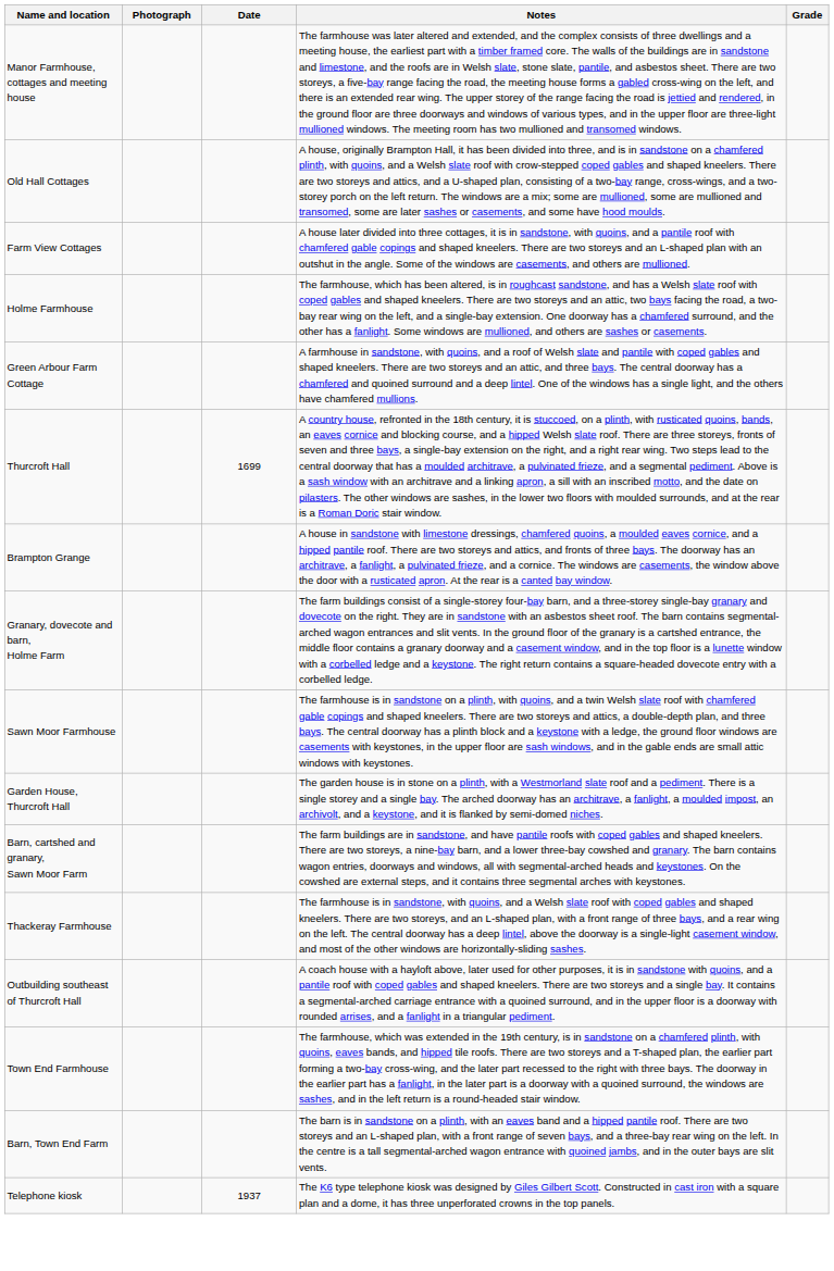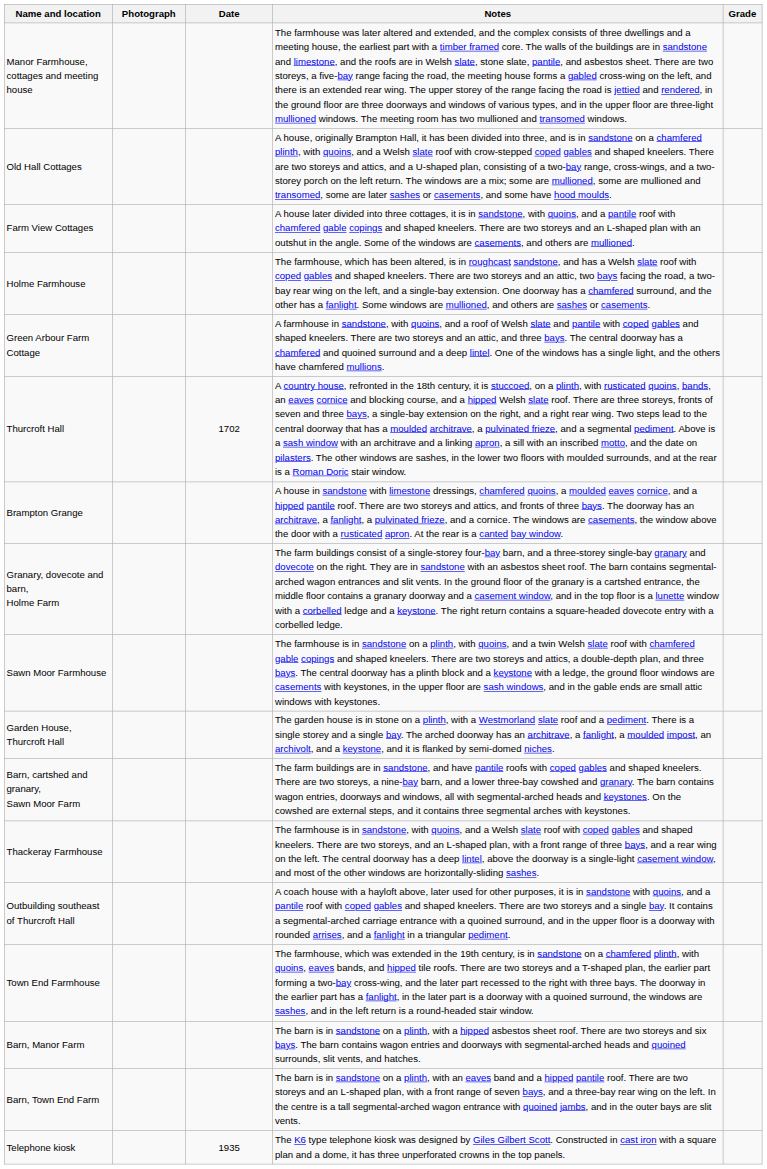 <table class="wikitable sortable plainrowheaders" style="width:100%; border:0; text-align:left; line-height:150%;">
 <tr>
 <th scope="col"  style="width:150px">Name and location</th>
 <th scope="col"  style="width:100px" class="unsortable">Photograph</th>
 <th scope="col"  style="width:120px">Date</th>
 <th scope="col"  style="width:650px" class="unsortable">Notes</th>
 <th scope="col"  style="width:50px">Grade</th>
 </tr>
 <tr>
 <td>Manor Farmhouse, cottages and meeting house<br><small></small></td>
 <td></td>
 <td align="center"></td>
 <td>The farmhouse was later altered and extended, and the complex consists of three dwellings and a meeting house, the earliest part with a <a href='#'>timber framed</a> core. The walls of the buildings are in <a href='#'>sandstone</a> and <a href='#'>limestone</a>, and the roofs are in Welsh <a href='#'>slate</a>, stone slate, <a href='#'>pantile</a>, and asbestos sheet. There are two storeys, a five-<a href='#'>bay</a> range facing the road, the meeting house forms a <a href='#'>gabled</a> cross-wing on the left, and there is an extended rear wing. The upper storey of the range facing the road is <a href='#'>jettied</a> and <a href='#'>rendered</a>, in the ground floor are three doorways and windows of various types, and in the upper floor are three-light <a href='#'>mullioned</a> windows. The meeting room has two mullioned and <a href='#'>transomed</a> windows.</td>
 <td align="center" ></td>
 </tr>
 <tr>
 <td>Old Hall Cottages<br><small></small></td>
 <td></td>
 <td align="center"></td>
 <td>A house, originally Brampton Hall, it has been divided into three, and is in <a href='#'>sandstone</a> on a <a href='#'>chamfered</a> <a href='#'>plinth</a>, with <a href='#'>quoins</a>, and a Welsh <a href='#'>slate</a> roof with crow-stepped <a href='#'>coped</a> <a href='#'>gables</a> and shaped kneelers. There are two storeys and attics, and a U-shaped plan, consisting of a two-<a href='#'>bay</a> range, cross-wings, and a two-storey porch on the left return. The windows are a mix; some are <a href='#'>mullioned</a>, some are mullioned and <a href='#'>transomed</a>, some are later <a href='#'>sashes</a> or <a href='#'>casements</a>, and some have <a href='#'>hood moulds</a>.</td>
 <td align="center" ></td>
 </tr>
 <tr>
 <td>Farm View Cottages<br><small></small></td>
 <td></td>
 <td align="center"></td>
 <td>A house later divided into three cottages, it is in <a href='#'>sandstone</a>, with <a href='#'>quoins</a>, and a <a href='#'>pantile</a> roof with <a href='#'>chamfered</a> <a href='#'>gable</a> <a href='#'>copings</a> and shaped kneelers. There are two storeys and an L-shaped plan with an outshut in the angle. Some of the windows are <a href='#'>casements</a>, and others are <a href='#'>mullioned</a>.</td>
 <td align="center" ></td>
 </tr>
 <tr>
 <td>Holme Farmhouse<br><small></small></td>
 <td></td>
 <td align="center"></td>
 <td>The farmhouse, which has been altered, is in <a href='#'>roughcast</a> <a href='#'>sandstone</a>, and has a Welsh <a href='#'>slate</a> roof with <a href='#'>coped</a> <a href='#'>gables</a> and shaped kneelers. There are two storeys and an attic, two <a href='#'>bays</a> facing the road, a two-bay rear wing on the left, and a single-bay extension. One doorway has a <a href='#'>chamfered</a> surround, and the other has a <a href='#'>fanlight</a>. Some windows are <a href='#'>mullioned</a>, and others are <a href='#'>sashes</a> or <a href='#'>casements</a>.</td>
 <td align="center" ></td>
 </tr>
 <tr>
 <td>Green Arbour Farm Cottage<br><small></small></td>
 <td></td>
 <td align="center"></td>
 <td>A farmhouse in <a href='#'>sandstone</a>, with <a href='#'>quoins</a>, and a roof of Welsh <a href='#'>slate</a> and <a href='#'>pantile</a> with <a href='#'>coped</a> <a href='#'>gables</a> and shaped kneelers. There are two storeys and an attic, and three <a href='#'>bays</a>. The central doorway has a <a href='#'>chamfered</a> and quoined surround and a deep <a href='#'>lintel</a>. One of the windows has a single light, and the others have chamfered <a href='#'>mullions</a>.</td>
 <td align="center" ></td>
 </tr>
 <tr>
 <td>Thurcroft Hall<br><small></small></td>
 <td></td>
-<td align="center">1699</td>
+<td align="center">1702</td>
 <td>A <a href='#'>country house</a>, refronted in the 18th century, it is <a href='#'>stuccoed</a>, on a <a href='#'>plinth</a>, with <a href='#'>rusticated</a> <a href='#'>quoins</a>, <a href='#'>bands</a>, an <a href='#'>eaves</a> <a href='#'>cornice</a> and blocking course, and a <a href='#'>hipped</a> Welsh <a href='#'>slate</a> roof. There are three storeys, fronts of seven and three <a href='#'>bays</a>, a single-bay extension on the right, and a right rear wing. Two steps lead to the central doorway that has a <a href='#'>moulded</a> <a href='#'>architrave</a>, a <a href='#'>pulvinated frieze</a>, and a segmental <a href='#'>pediment</a>. Above is a <a href='#'>sash window</a> with an architrave and a linking <a href='#'>apron</a>, a sill with an inscribed <a href='#'>motto</a>, and the date on <a href='#'>pilasters</a>. The other windows are sashes, in the lower two floors with  moulded surrounds, and at the rear is a <a href='#'>Roman Doric</a> stair window.</td>
 <td align="center" ></td>
 </tr>
 <tr>
 <td>Brampton Grange<br><small></small></td>
 <td></td>
 <td align="center"></td>
 <td>A house in <a href='#'>sandstone</a> with <a href='#'>limestone</a> dressings, <a href='#'>chamfered</a> <a href='#'>quoins</a>, a <a href='#'>moulded</a> <a href='#'>eaves</a> <a href='#'>cornice</a>, and a <a href='#'>hipped</a> <a href='#'>pantile</a> roof. There are two storeys and attics, and fronts of three <a href='#'>bays</a>. The doorway has an <a href='#'>architrave</a>, a <a href='#'>fanlight</a>, a <a href='#'>pulvinated frieze</a>, and a cornice. The windows are <a href='#'>casements</a>, the window above the door with a <a href='#'>rusticated</a> <a href='#'>apron</a>. At the rear is a <a href='#'>canted</a> <a href='#'>bay window</a>.</td>
 <td align="center" ></td>
 </tr>
 <tr>
 <td>Granary, dovecote and barn,<br>Holme Farm<br><small></small></td>
 <td></td>
 <td align="center"></td>
 <td>The farm buildings consist of a single-storey four-<a href='#'>bay</a> barn, and a three-storey single-bay <a href='#'>granary</a> and <a href='#'>dovecote</a> on the right. They are in <a href='#'>sandstone</a> with an asbestos sheet roof. The barn contains segmental-arched wagon entrances and slit vents. In the ground floor of the granary is a cartshed entrance, the middle floor contains a granary doorway and a <a href='#'>casement window</a>, and in the top floor is a <a href='#'>lunette</a> window with a <a href='#'>corbelled</a> ledge and a <a href='#'>keystone</a>. The right return contains a square-headed dovecote entry with a corbelled ledge.</td>
 <td align="center" ></td>
 </tr>
 <tr>
 <td>Sawn Moor Farmhouse<br><small></small></td>
 <td></td>
 <td align="center"></td>
 <td>The farmhouse is in <a href='#'>sandstone</a> on a <a href='#'>plinth</a>, with <a href='#'>quoins</a>, and a twin Welsh <a href='#'>slate</a> roof with <a href='#'>chamfered</a> <a href='#'>gable</a> <a href='#'>copings</a> and shaped kneelers. There are two storeys and attics, a double-depth plan, and three <a href='#'>bays</a>. The central doorway has a plinth block and a <a href='#'>keystone</a> with a ledge, the ground floor windows are <a href='#'>casements</a> with keystones, in the upper floor are <a href='#'>sash windows</a>, and in the gable ends are small attic windows with keystones.</td>
 <td align="center" ></td>
 </tr>
 <tr>
 <td>Garden House, Thurcroft Hall<br><small></small></td>
 <td></td>
 <td align="center"></td>
 <td>The garden house is in stone on a <a href='#'>plinth</a>, with a <a href='#'>Westmorland</a> <a href='#'>slate</a> roof and a <a href='#'>pediment</a>. There is a single storey and a single <a href='#'>bay</a>. The arched doorway has an <a href='#'>architrave</a>, a <a href='#'>fanlight</a>, a <a href='#'>moulded</a> <a href='#'>impost</a>, an <a href='#'>archivolt</a>, and a <a href='#'>keystone</a>, and it is flanked by semi-domed <a href='#'>niches</a>.</td>
 <td align="center" ></td>
 </tr>
 <tr>
 <td>Barn, cartshed and granary,<br>Sawn Moor Farm<br><small></small></td>
 <td></td>
 <td align="center"></td>
 <td>The farm buildings are in <a href='#'>sandstone</a>, and have <a href='#'>pantile</a> roofs with <a href='#'>coped</a> <a href='#'>gables</a> and shaped kneelers. There are two storeys, a nine-<a href='#'>bay</a> barn, and a lower three-bay cowshed and <a href='#'>granary</a>. The barn contains wagon entries, doorways and windows, all with segmental-arched heads and <a href='#'>keystones</a>. On the cowshed are external steps, and it contains three segmental arches with keystones.</td>
 <td align="center" ></td>
 </tr>
 <tr>
 <td>Thackeray Farmhouse<br><small></small></td>
 <td></td>
 <td align="center"></td>
 <td>The farmhouse is in <a href='#'>sandstone</a>, with <a href='#'>quoins</a>, and a Welsh <a href='#'>slate</a> roof with <a href='#'>coped</a> <a href='#'>gables</a> and shaped kneelers. There are two storeys, and an L-shaped plan, with a front range of three <a href='#'>bays</a>, and a rear wing on the left. The central doorway has a deep <a href='#'>lintel</a>, above the doorway is a single-light <a href='#'>casement window</a>, and most of the other windows are horizontally-sliding <a href='#'>sashes</a>.</td>
 <td align="center" ></td>
 </tr>
 <tr>
 <td>Outbuilding southeast of Thurcroft Hall<br><small></small></td>
 <td></td>
 <td align="center"></td>
 <td>A coach house with a hayloft above, later used for other purposes, it is in <a href='#'>sandstone</a> with <a href='#'>quoins</a>, and a <a href='#'>pantile</a> roof with <a href='#'>coped</a> <a href='#'>gables</a> and shaped kneelers. There are two storeys and a single <a href='#'>bay</a>. It contains a segmental-arched carriage entrance with a quoined surround, and in the upper floor is a doorway with rounded <a href='#'>arrises</a>, and a <a href='#'>fanlight</a> in a triangular <a href='#'>pediment</a>.</td>
 <td align="center" ></td>
 </tr>
 <tr>
 <td>Town End Farmhouse<br><small></small></td>
 <td></td>
 <td align="center"></td>
 <td>The  farmhouse, which was extended in the 19th century, is in <a href='#'>sandstone</a> on a <a href='#'>chamfered</a> <a href='#'>plinth</a>, with <a href='#'>quoins</a>, <a href='#'>eaves</a> bands, and <a href='#'>hipped</a> tile roofs. There are two storeys and a T-shaped plan, the earlier part forming a two-<a href='#'>bay</a> cross-wing, and the later part recessed to the right with three bays. The doorway in the earlier part has a <a href='#'>fanlight</a>, in the later part is a doorway with a quoined surround, the windows are <a href='#'>sashes</a>, and in the left return is a round-headed stair window.</td>
 <td align="center" ></td>
 </tr>
 <tr>
+<td>Barn, Manor Farm<br><small></small></td>
+<td></td>
+<td align="center"></td>
+<td>The barn is in <a href='#'>sandstone</a> on a <a href='#'>plinth</a>, with a <a href='#'>hipped</a> asbestos sheet roof. There are two storeys and six <a href='#'>bays</a>. The barn contains wagon entries and doorways with segmental-arched heads and <a href='#'>quoined</a> surrounds, slit vents, and hatches.</td>
+<td align="center" ></td>
+</tr>
+<tr>
 <td>Barn, Town End Farm<br><small></small></td>
 <td></td>
 <td align="center"></td>
 <td>The barn is in <a href='#'>sandstone</a> on a <a href='#'>plinth</a>, with an <a href='#'>eaves</a> band and a <a href='#'>hipped</a> <a href='#'>pantile</a> roof. There are two storeys and an L-shaped plan, with a front range of seven <a href='#'>bays</a>, and a three-bay rear wing on the left. In the centre is a tall segmental-arched wagon entrance with <a href='#'>quoined</a> <a href='#'>jambs</a>, and in the outer bays are slit vents.</td>
 <td align="center" ></td>
 </tr>
 <tr>
 <td>Telephone kiosk<br><small></small></td>
 <td></td>
-<td align="center">1937</td>
+<td align="center">1935</td>
 <td>The <a href='#'>K6</a> type telephone kiosk was designed by <a href='#'>Giles Gilbert Scott</a>. Constructed in <a href='#'>cast iron</a> with a square plan and a dome, it has three unperforated crowns in the top panels.</td>
 <td align="center" ></td>
 </tr>
 <tr>
 </tr>
 </table>
